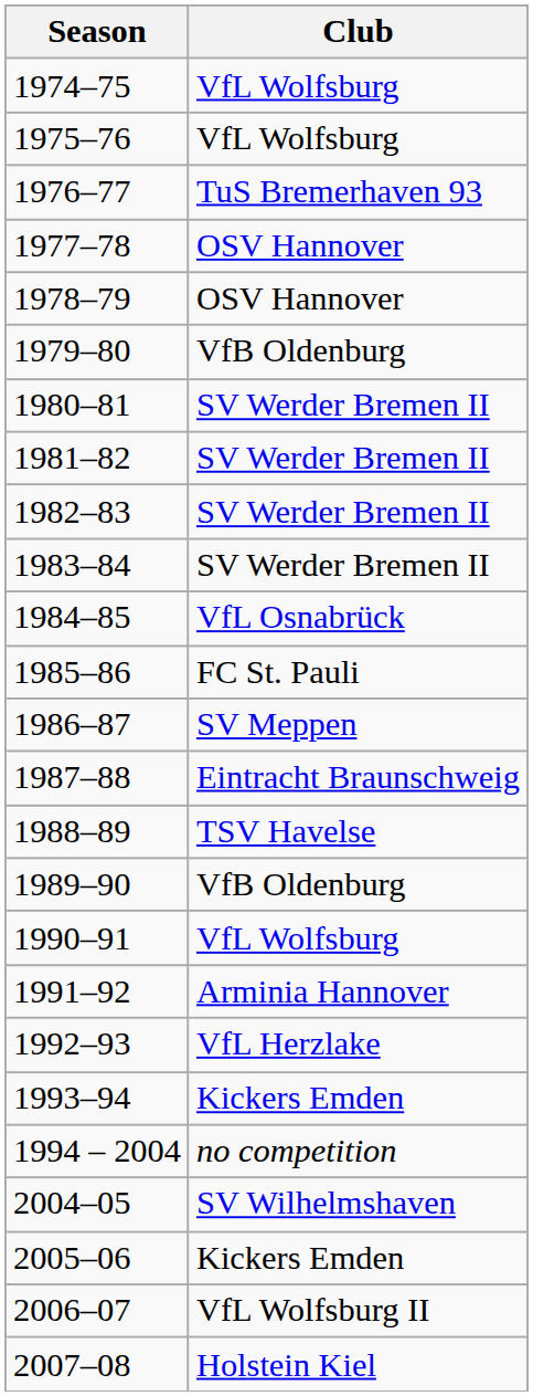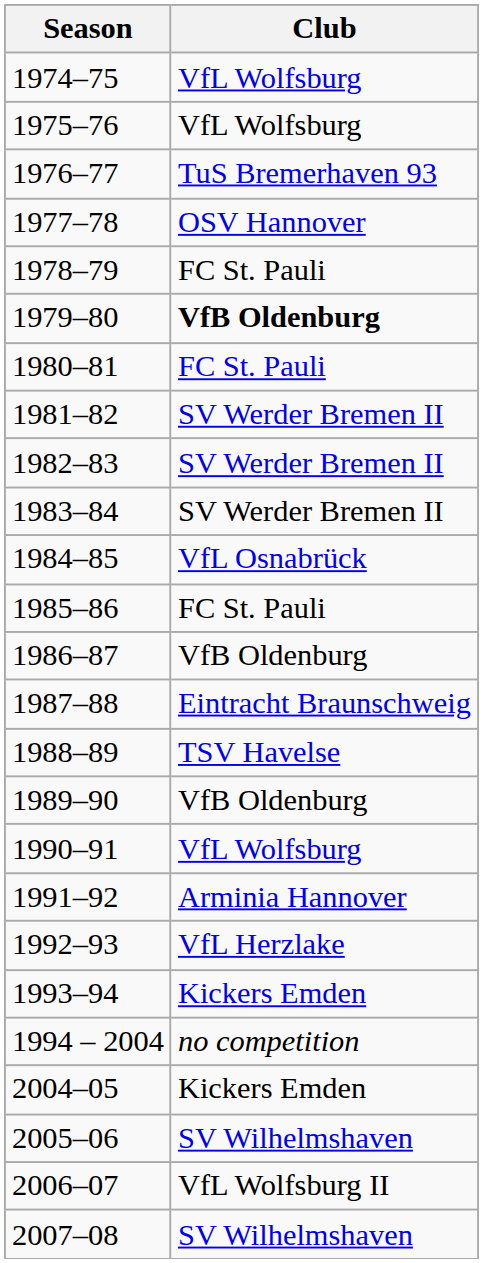 <table class="wikitable">
 <tr>
 <th>Season</th>
 <th>Club</th>
 </tr>
 <tr>
 <td>1974–75</td>
 <td><a href='#'>VfL Wolfsburg</a></td>
 </tr>
 <tr>
 <td>1975–76</td>
 <td>VfL Wolfsburg</td>
 </tr>
 <tr>
 <td>1976–77</td>
 <td><a href='#'>TuS Bremerhaven 93</a></td>
 </tr>
 <tr>
 <td>1977–78</td>
 <td><a href='#'>OSV Hannover</a></td>
 </tr>
 <tr>
 <td>1978–79</td>
-<td>OSV Hannover</td>
+<td>FC St. Pauli</td>
 </tr>
 <tr>
 <td>1979–80</td>
-<td>VfB Oldenburg</td>
+<td><strong>VfB Oldenburg</strong></td>
 </tr>
 <tr>
 <td>1980–81</td>
-<td><a href='#'>SV Werder Bremen II</a></td>
+<td><a href='#'>FC St. Pauli</a></td>
 </tr>
 <tr>
 <td>1981–82</td>
 <td><a href='#'>SV Werder Bremen II</a></td>
 </tr>
 <tr>
 <td>1982–83</td>
 <td><a href='#'>SV Werder Bremen II</a></td>
 </tr>
 <tr>
 <td>1983–84</td>
 <td>SV Werder Bremen II</td>
 </tr>
 <tr>
 <td>1984–85</td>
 <td><a href='#'>VfL Osnabrück</a></td>
 </tr>
 <tr>
 <td>1985–86</td>
 <td>FC St. Pauli</td>
 </tr>
 <tr>
 <td>1986–87</td>
-<td><a href='#'>SV Meppen</a></td>
+<td>VfB Oldenburg</td>
 </tr>
 <tr>
 <td>1987–88</td>
 <td><a href='#'>Eintracht Braunschweig</a></td>
 </tr>
 <tr>
 <td>1988–89</td>
 <td><a href='#'>TSV Havelse</a></td>
 </tr>
 <tr>
 <td>1989–90</td>
 <td>VfB Oldenburg</td>
 </tr>
 <tr>
 <td>1990–91</td>
 <td><a href='#'>VfL Wolfsburg</a></td>
 </tr>
 <tr>
 <td>1991–92</td>
 <td><a href='#'>Arminia Hannover</a></td>
 </tr>
 <tr>
 <td>1992–93</td>
 <td><a href='#'>VfL Herzlake</a></td>
 </tr>
 <tr>
 <td>1993–94</td>
 <td><a href='#'>Kickers Emden</a></td>
 </tr>
 <tr>
 <td>1994 – 2004</td>
 <td><em>no competition</em></td>
 </tr>
 <tr>
 <td>2004–05</td>
-<td><a href='#'>SV Wilhelmshaven</a></td>
+<td>Kickers Emden</td>
 </tr>
 <tr>
 <td>2005–06</td>
-<td>Kickers Emden</td>
+<td><a href='#'>SV Wilhelmshaven</a></td>
 </tr>
 <tr>
 <td>2006–07</td>
 <td>VfL Wolfsburg II</td>
 </tr>
 <tr>
 <td>2007–08</td>
-<td><a href='#'>Holstein Kiel</a></td>
+<td><a href='#'>SV Wilhelmshaven</a></td>
 </tr>
 </table>
